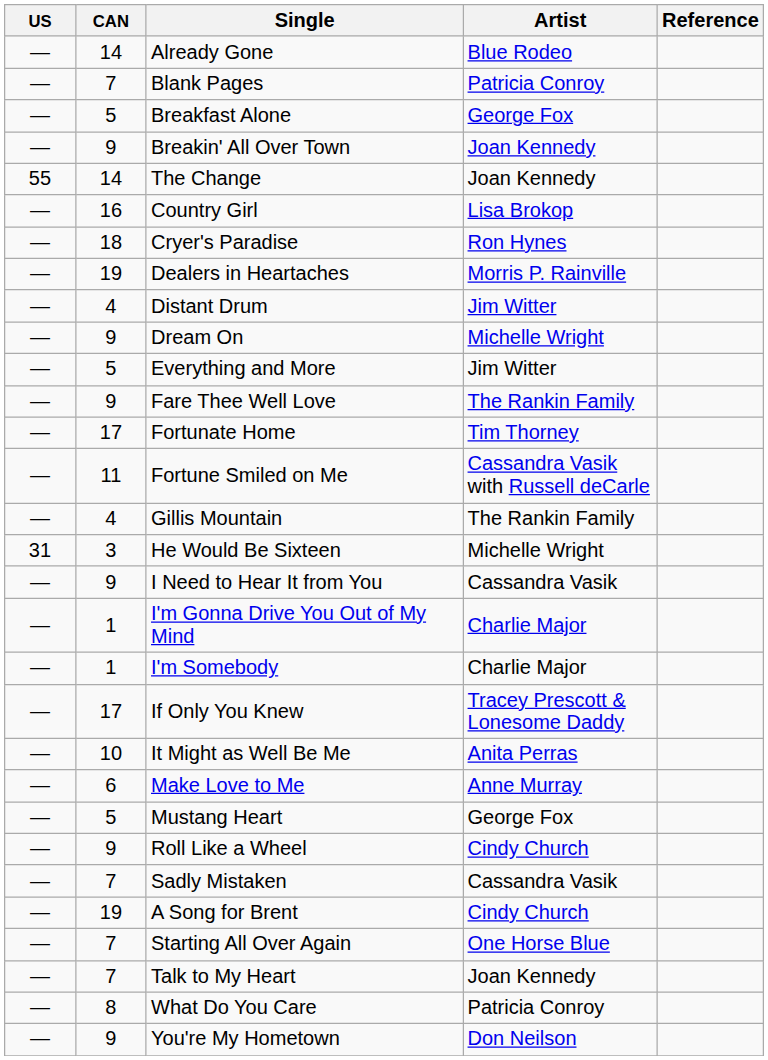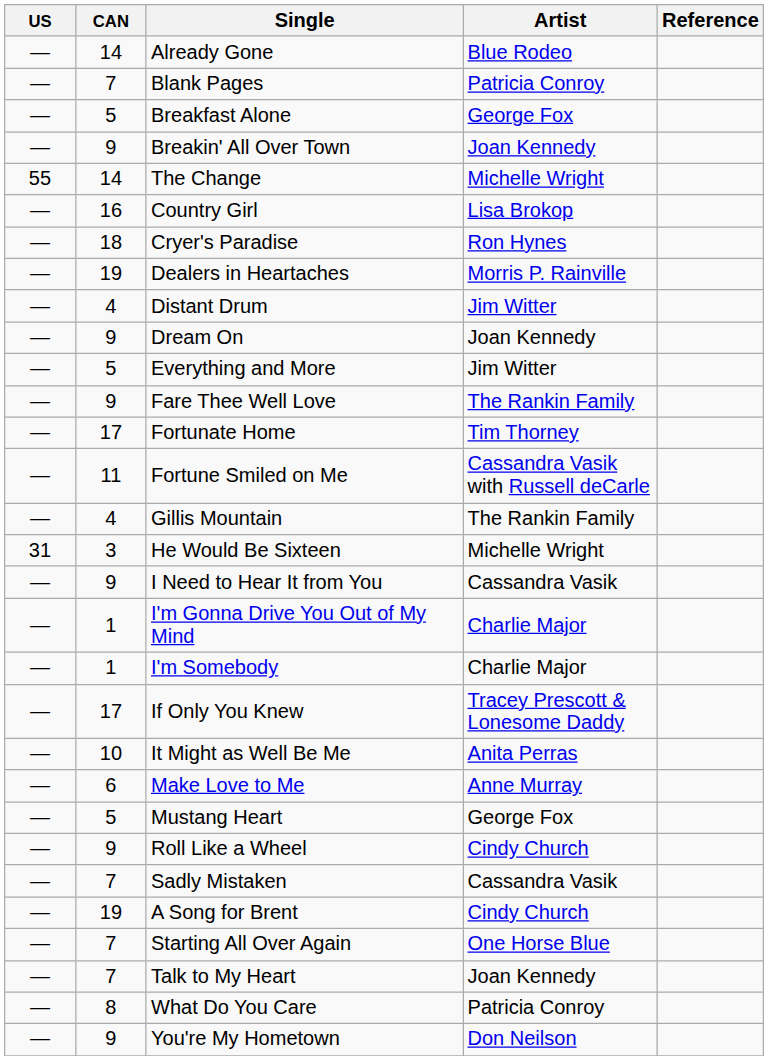 <table class="wikitable sortable">
 <tr>
 <th width="50"><small>US</small></th>
 <th width="50"><small>CAN</small></th>
 <th width="250">Single</th>
 <th width="150">Artist</th>
 <th>Reference</th>
 </tr>
 <tr>
 <td align="center">—</td>
 <td align="center">14</td>
 <td>Already Gone</td>
 <td><a href='#'>Blue Rodeo</a></td>
 <td></td>
 </tr>
 <tr>
 <td align="center">—</td>
 <td align="center">7</td>
 <td>Blank Pages</td>
 <td><a href='#'>Patricia Conroy</a></td>
 <td></td>
 </tr>
 <tr>
 <td align="center">—</td>
 <td align="center">5</td>
 <td>Breakfast Alone</td>
 <td><a href='#'>George Fox</a></td>
 <td></td>
 </tr>
 <tr>
 <td align="center">—</td>
 <td align="center">9</td>
 <td>Breakin' All Over Town</td>
 <td><a href='#'>Joan Kennedy</a></td>
 <td></td>
 </tr>
 <tr>
 <td align="center">55</td>
 <td align="center">14</td>
 <td>The Change</td>
-<td>Joan Kennedy</td>
+<td><a href='#'>Michelle Wright</a></td>
 <td></td>
 </tr>
 <tr>
 <td align="center">—</td>
 <td align="center">16</td>
 <td>Country Girl</td>
 <td><a href='#'>Lisa Brokop</a></td>
 <td></td>
 </tr>
 <tr>
 <td align="center">—</td>
 <td align="center">18</td>
 <td>Cryer's Paradise</td>
 <td><a href='#'>Ron Hynes</a></td>
 <td></td>
 </tr>
 <tr>
 <td align="center">—</td>
 <td align="center">19</td>
 <td>Dealers in Heartaches</td>
 <td><a href='#'>Morris P. Rainville</a></td>
 <td></td>
 </tr>
 <tr>
 <td align="center">—</td>
 <td align="center">4</td>
 <td>Distant Drum</td>
 <td><a href='#'>Jim Witter</a></td>
 <td></td>
 </tr>
 <tr>
 <td align="center">—</td>
 <td align="center">9</td>
 <td>Dream On</td>
-<td><a href='#'>Michelle Wright</a></td>
+<td>Joan Kennedy</td>
 <td></td>
 </tr>
 <tr>
 <td align="center">—</td>
 <td align="center">5</td>
 <td>Everything and More</td>
 <td>Jim Witter</td>
 <td></td>
 </tr>
 <tr>
 <td align="center">—</td>
 <td align="center">9</td>
 <td>Fare Thee Well Love</td>
 <td><a href='#'>The Rankin Family</a></td>
 <td></td>
 </tr>
 <tr>
 <td align="center">—</td>
 <td align="center">17</td>
 <td>Fortunate Home</td>
 <td><a href='#'>Tim Thorney</a></td>
 <td></td>
 </tr>
 <tr>
 <td align="center">—</td>
 <td align="center">11</td>
 <td>Fortune Smiled on Me</td>
 <td><a href='#'>Cassandra Vasik</a> with <a href='#'>Russell deCarle</a></td>
 <td></td>
 </tr>
 <tr>
 <td align="center">—</td>
 <td align="center">4</td>
 <td>Gillis Mountain</td>
 <td>The Rankin Family</td>
 <td></td>
 </tr>
 <tr>
 <td align="center">31</td>
 <td align="center">3</td>
 <td>He Would Be Sixteen</td>
 <td>Michelle Wright</td>
 <td></td>
 </tr>
 <tr>
 <td align="center">—</td>
 <td align="center">9</td>
 <td>I Need to Hear It from You</td>
 <td>Cassandra Vasik</td>
 <td></td>
 </tr>
 <tr>
 <td align="center">—</td>
 <td align="center">1</td>
 <td><a href='#'>I'm Gonna Drive You Out of My Mind</a></td>
 <td><a href='#'>Charlie Major</a></td>
 <td></td>
 </tr>
 <tr>
 <td align="center">—</td>
 <td align="center">1</td>
 <td><a href='#'>I'm Somebody</a></td>
 <td>Charlie Major</td>
 <td></td>
 </tr>
 <tr>
 <td align="center">—</td>
 <td align="center">17</td>
 <td>If Only You Knew</td>
 <td><a href='#'>Tracey Prescott & Lonesome Daddy</a></td>
 <td></td>
 </tr>
 <tr>
 <td align="center">—</td>
 <td align="center">10</td>
 <td>It Might as Well Be Me</td>
 <td><a href='#'>Anita Perras</a></td>
 <td></td>
 </tr>
 <tr>
 <td align="center">—</td>
 <td align="center">6</td>
 <td><a href='#'>Make Love to Me</a></td>
 <td><a href='#'>Anne Murray</a></td>
 <td></td>
 </tr>
 <tr>
 <td align="center">—</td>
 <td align="center">5</td>
 <td>Mustang Heart</td>
 <td>George Fox</td>
 <td></td>
 </tr>
 <tr>
 <td align="center">—</td>
 <td align="center">9</td>
 <td>Roll Like a Wheel</td>
 <td><a href='#'>Cindy Church</a></td>
 <td></td>
 </tr>
 <tr>
 <td align="center">—</td>
 <td align="center">7</td>
 <td>Sadly Mistaken</td>
 <td>Cassandra Vasik</td>
 <td></td>
 </tr>
 <tr>
 <td align="center">—</td>
 <td align="center">19</td>
 <td>A Song for Brent</td>
 <td><a href='#'>Cindy Church</a></td>
 <td></td>
 </tr>
 <tr>
 <td align="center">—</td>
 <td align="center">7</td>
 <td>Starting All Over Again</td>
 <td><a href='#'>One Horse Blue</a></td>
 <td></td>
 </tr>
 <tr>
 <td align="center">—</td>
 <td align="center">7</td>
 <td>Talk to My Heart</td>
 <td>Joan Kennedy</td>
 <td></td>
 </tr>
 <tr>
 <td align="center">—</td>
 <td align="center">8</td>
 <td>What Do You Care</td>
 <td>Patricia Conroy</td>
 <td></td>
 </tr>
 <tr>
 <td align="center">—</td>
 <td align="center">9</td>
 <td>You're My Hometown</td>
 <td><a href='#'>Don Neilson</a></td>
 <td></td>
 </tr>
 </table>
